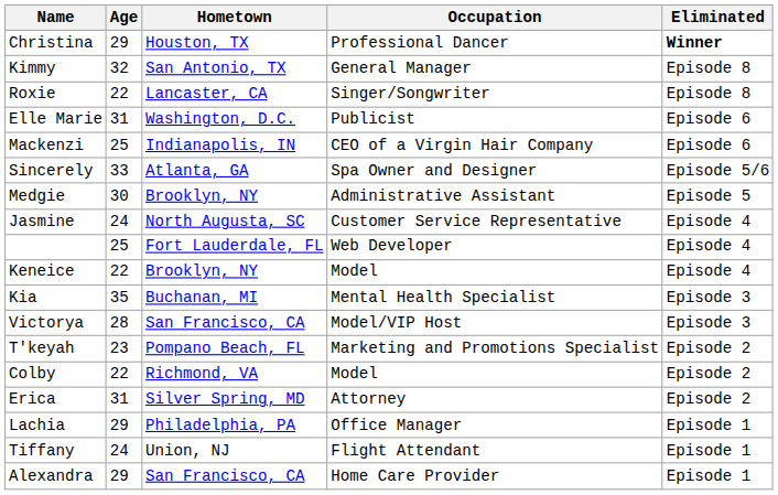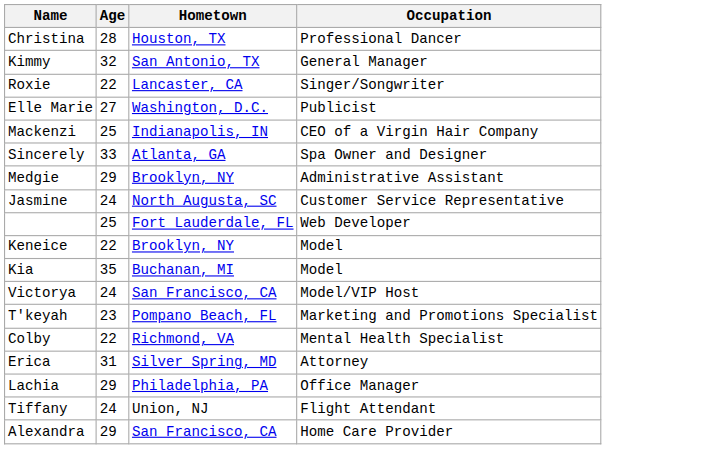 <table class="wikitable Sortable">
 <tr>
 <th colspan="1" rowspan="1">Name</th>
 <th colspan=1>Age</th>
 <th colspan=1>Hometown</th>
 <th colspan=1>Occupation</th>
-<th colspan=1>Eliminated</th>
 </tr>
 <tr>
 <td style="background-color:white;text-align:left;">Christina</td>
-<td style="background-color:white;text-align:left;">29</td>
+<td style="background-color:white;text-align:left;">28</td>
 <td style="background-color:white;text-align:left;"><a href='#'>Houston, TX</a></td>
 <td style="background-color:white;text-align:left;">Professional Dancer</td>
-<td style="background-color:white;text-align:left;"><strong>Winner</strong></td>
 </tr>
 <tr>
 <td style="background-color:white;text-align:left;">Kimmy</td>
 <td style="background-color:white;text-align:left;">32</td>
 <td style="background-color:white;text-align:left;"><a href='#'>San Antonio, TX</a></td>
 <td style="background-color:white;text-align:left;">General Manager</td>
-<td style="background-color:white;text-align:left;">Episode 8</td>
 </tr>
 <tr>
 <td style="background-color:white;text-align:left;">Roxie</td>
 <td style="background-color:white;text-align:left;">22</td>
 <td style="background-color:white;text-align:left;"><a href='#'>Lancaster, CA</a></td>
 <td style="background-color:white;text-align:left;">Singer/Songwriter</td>
-<td style="background-color:white;text-align:left;">Episode 8</td>
 </tr>
 <tr>
 <td style="background-color:white;text-align:left;">Elle Marie</td>
-<td style="background-color:white;text-align:left;">31</td>
+<td style="background-color:white;text-align:left;">27</td>
 <td style="background-color:white;text-align:left;"><a href='#'>Washington, D.C.</a></td>
 <td style="background-color:white;text-align:left;">Publicist</td>
-<td style="background-color:white;text-align:left;">Episode 6</td>
 </tr>
 <tr>
 <td style="background-color:white;text-align:left;">Mackenzi</td>
 <td style="background-color:white;text-align:left;">25</td>
 <td style="background-color:white;text-align:left;"><a href='#'>Indianapolis, IN</a></td>
 <td style="background-color:white;text-align:left;">CEO of a Virgin Hair Company</td>
-<td style="background-color:white;text-align:left;">Episode 6</td>
 </tr>
 <tr>
 <td style="background-color:white;text-align:left;">Sincerely</td>
 <td style="background-color:white;text-align:left;">33</td>
 <td style="background-color:white;text-align:left;"><a href='#'>Atlanta, GA</a></td>
 <td style="background-color:white;text-align:left;">Spa Owner and Designer</td>
-<td style="background-color:white;text-align:left;">Episode 5/6</td>
 </tr>
 <tr>
 <td style="background-color:white;text-align:left;">Medgie</td>
-<td style="background-color:white;text-align:left;">30</td>
+<td style="background-color:white;text-align:left;">29</td>
 <td style="background-color:white;text-align:left;"><a href='#'>Brooklyn, NY</a></td>
 <td style="background-color:white;text-align:left;">Administrative Assistant</td>
-<td style="background-color:white;text-align:left;">Episode 5</td>
 </tr>
 <tr>
 <td style="background-color:white;text-align:left;">Jasmine</td>
 <td style="background-color:white;text-align:left;">24</td>
 <td style="background-color:white;text-align:left;"><a href='#'>North Augusta, SC</a></td>
 <td style="background-color:white;text-align:left;">Customer Service Representative</td>
-<td style="background-color:white;text-align:left;">Episode 4</td>
 </tr>
 <tr>
 <td style="background-color:white;text-align:left;"></td>
 <td style="background-color:white;text-align:left;">25</td>
 <td style="background-color:white;text-align:left;"><a href='#'>Fort Lauderdale, FL</a></td>
 <td style="background-color:white;text-align:left;">Web Developer</td>
-<td style="background-color:white;text-align:left;">Episode 4</td>
 </tr>
 <tr>
 <td style="background-color:white;text-align:left;">Keneice</td>
 <td style="background-color:white;text-align:left;">22</td>
 <td style="background-color:white;text-align:left;"><a href='#'>Brooklyn, NY</a></td>
 <td style="background-color:white;text-align:left;">Model</td>
-<td style="background-color:white;text-align:left;">Episode 4</td>
 </tr>
 <tr>
 <td style="background-color:white;text-align:left;">Kia</td>
 <td style="background-color:white;text-align:left;">35</td>
 <td style="background-color:white;text-align:left;"><a href='#'>Buchanan, MI</a></td>
-<td style="background-color:white;text-align:left;">Mental Health Specialist</td>
-<td style="background-color:white;text-align:left;">Episode 3</td>
+<td style="background-color:white;text-align:left;">Model</td>
 </tr>
 <tr>
 <td style="background-color:white;text-align:left;">Victorya</td>
-<td style="background-color:white;text-align:left;">28</td>
+<td style="background-color:white;text-align:left;">24</td>
 <td style="background-color:white;text-align:left;"><a href='#'>San Francisco, CA</a></td>
 <td style="background-color:white;text-align:left;">Model/VIP Host</td>
-<td style="background-color:white;text-align:left;">Episode 3</td>
 </tr>
 <tr>
 <td style="background-color:white;text-align:left;">T'keyah</td>
 <td style="background-color:white;text-align:left;">23</td>
 <td style="background-color:white;text-align:left;"><a href='#'>Pompano Beach, FL</a></td>
 <td style="background-color:white;text-align:left;">Marketing and Promotions Specialist</td>
-<td style="background-color:white;text-align:left;">Episode 2</td>
 </tr>
 <tr>
 <td style="background-color:white;text-align:left;">Colby</td>
 <td style="background-color:white;text-align:left;">22</td>
 <td style="background-color:white;text-align:left;"><a href='#'>Richmond, VA</a></td>
-<td style="background-color:white;text-align:left;">Model</td>
-<td style="background-color:white;text-align:left;">Episode 2</td>
+<td style="background-color:white;text-align:left;">Mental Health Specialist</td>
 </tr>
 <tr>
 <td style="background-color:white;text-align:left;">Erica</td>
 <td style="background-color:white;text-align:left;">31</td>
 <td style="background-color:white;text-align:left;"><a href='#'>Silver Spring, MD</a></td>
 <td style="background-color:white;text-align:left;">Attorney</td>
-<td style="background-color:white;text-align:left;">Episode 2</td>
 </tr>
 <tr>
 <td style="background-color:white;text-align:left;">Lachia</td>
 <td style="background-color:white;text-align:left;">29</td>
 <td style="background-color:white;text-align:left;"><a href='#'>Philadelphia, PA</a></td>
 <td style="background-color:white;text-align:left;">Office Manager</td>
-<td style="background-color:white;text-align:left;">Episode 1</td>
 </tr>
 <tr>
 <td style="background-color:white;text-align:left;">Tiffany</td>
 <td style="background-color:white;text-align:left;">24</td>
 <td style="background-color:white;text-align:left;">Union, NJ</td>
 <td style="background-color:white;text-align:left;">Flight Attendant</td>
-<td style="background-color:white;text-align:left;">Episode 1</td>
 </tr>
 <tr>
 <td style="background-color:white;text-align:left;">Alexandra</td>
 <td style="background-color:white;text-align:left;">29</td>
 <td style="background-color:white;text-align:left;"><a href='#'>San Francisco, CA</a></td>
 <td style="background-color:white;text-align:left;">Home Care Provider</td>
-<td style="background-color:white;text-align:left;">Episode 1</td>
 </tr>
 </table>
